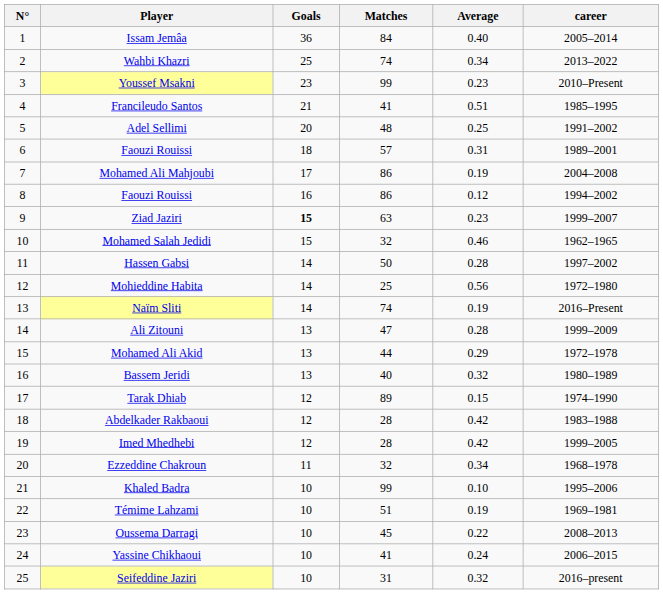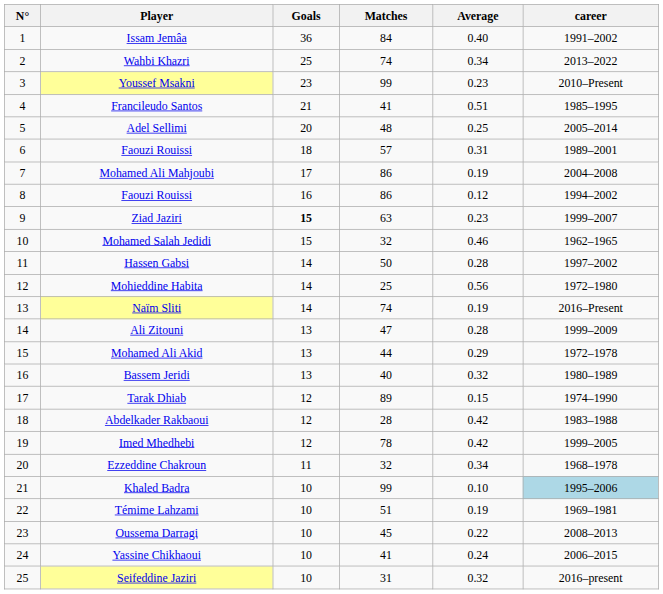 <table class="wikitable alternance" width="70%" style="font-size:100%; text-align:center; line-height:23px;">
 <tr>
 <th>N°</th>
 <th>Player</th>
 <th>Goals</th>
 <th>Matches</th>
 <th>Average</th>
 <th>career</th>
 </tr>
 <tr>
 <td>1</td>
 <td><a href='#'>Issam Jemâa</a></td>
 <td>36</td>
 <td>84</td>
 <td>0.40</td>
-<td>2005–2014</td>
+<td>1991–2002</td>
 </tr>
 <tr>
 <td>2</td>
 <td><a href='#'>Wahbi Khazri</a></td>
 <td>25</td>
 <td>74</td>
 <td>0.34</td>
 <td>2013–2022</td>
 </tr>
 <tr>
 <td>3</td>
 <td style="background:#ff9;"><a href='#'>Youssef Msakni</a></td>
 <td>23</td>
 <td>99</td>
 <td>0.23</td>
 <td>2010–Present</td>
 </tr>
 <tr>
 <td>4</td>
 <td><a href='#'>Francileudo Santos</a></td>
 <td>21</td>
 <td>41</td>
 <td>0.51</td>
 <td>1985–1995</td>
 </tr>
 <tr>
 <td>5</td>
 <td><a href='#'>Adel Sellimi</a></td>
 <td>20</td>
 <td>48</td>
 <td>0.25</td>
-<td>1991–2002</td>
+<td>2005–2014</td>
 </tr>
 <tr>
 <td>6</td>
 <td><a href='#'>Faouzi Rouissi</a></td>
 <td>18</td>
 <td>57</td>
 <td>0.31</td>
 <td>1989–2001</td>
 </tr>
 <tr>
 <td>7</td>
 <td><a href='#'>Mohamed Ali Mahjoubi</a></td>
 <td>17</td>
 <td>86</td>
 <td>0.19</td>
 <td>2004–2008</td>
 </tr>
 <tr>
 <td>8</td>
 <td><a href='#'>Faouzi Rouissi</a></td>
 <td>16</td>
 <td>86</td>
 <td>0.12</td>
 <td>1994–2002</td>
 </tr>
 <tr>
 <td>9</td>
 <td><a href='#'>Ziad Jaziri</a></td>
 <td><strong>15</strong></td>
 <td>63</td>
 <td>0.23</td>
 <td>1999–2007</td>
 </tr>
 <tr>
 <td>10</td>
 <td><a href='#'>Mohamed Salah Jedidi</a></td>
 <td>15</td>
 <td>32</td>
 <td>0.46</td>
 <td>1962–1965</td>
 </tr>
 <tr>
 <td>11</td>
 <td><a href='#'>Hassen Gabsi</a></td>
 <td>14</td>
 <td>50</td>
 <td>0.28</td>
 <td>1997–2002</td>
 </tr>
 <tr>
 <td>12</td>
 <td><a href='#'>Mohieddine Habita</a></td>
 <td>14</td>
 <td>25</td>
 <td>0.56</td>
 <td>1972–1980</td>
 </tr>
 <tr>
 <td>13</td>
 <td style="background:#ff9;"><a href='#'>Naïm Sliti</a></td>
 <td>14</td>
 <td>74</td>
 <td>0.19</td>
 <td>2016–Present</td>
 </tr>
 <tr>
 <td>14</td>
 <td><a href='#'>Ali Zitouni</a></td>
 <td>13</td>
 <td>47</td>
 <td>0.28</td>
 <td>1999–2009</td>
 </tr>
 <tr>
 <td>15</td>
 <td><a href='#'>Mohamed Ali Akid</a></td>
 <td>13</td>
 <td>44</td>
 <td>0.29</td>
 <td>1972–1978</td>
 </tr>
 <tr>
 <td>16</td>
 <td><a href='#'>Bassem Jeridi</a></td>
 <td>13</td>
 <td>40</td>
 <td>0.32</td>
 <td>1980–1989</td>
 </tr>
 <tr>
 <td>17</td>
 <td><a href='#'>Tarak Dhiab</a></td>
 <td>12</td>
 <td>89</td>
 <td>0.15</td>
 <td>1974–1990</td>
 </tr>
 <tr>
 <td>18</td>
 <td><a href='#'>Abdelkader Rakbaoui</a></td>
 <td>12</td>
 <td>28</td>
 <td>0.42</td>
 <td>1983–1988</td>
 </tr>
 <tr>
 <td>19</td>
 <td><a href='#'>Imed Mhedhebi</a></td>
 <td>12</td>
-<td>28</td>
+<td>78</td>
 <td>0.42</td>
 <td>1999–2005</td>
 </tr>
 <tr>
 <td>20</td>
 <td><a href='#'>Ezzeddine Chakroun</a></td>
 <td>11</td>
 <td>32</td>
 <td>0.34</td>
 <td>1968–1978</td>
 </tr>
 <tr>
 <td>21</td>
 <td><a href='#'>Khaled Badra</a></td>
 <td>10</td>
 <td>99</td>
 <td>0.10</td>
-<td>1995–2006</td>
+<td style="background: lightblue;">1995–2006</td>
 </tr>
 <tr>
 <td>22</td>
 <td><a href='#'>Témime Lahzami</a></td>
 <td>10</td>
 <td>51</td>
 <td>0.19</td>
 <td>1969–1981</td>
 </tr>
 <tr>
 <td>23</td>
 <td><a href='#'>Oussema Darragi</a></td>
 <td>10</td>
 <td>45</td>
 <td>0.22</td>
 <td>2008–2013</td>
 </tr>
 <tr>
 <td>24</td>
 <td><a href='#'>Yassine Chikhaoui</a></td>
 <td>10</td>
 <td>41</td>
 <td>0.24</td>
 <td>2006–2015</td>
 </tr>
 <tr>
 <td>25</td>
 <td style="background:#ff9;"><a href='#'>Seifeddine Jaziri</a></td>
 <td>10</td>
 <td>31</td>
 <td>0.32</td>
 <td>2016–present</td>
 </tr>
 </table>
